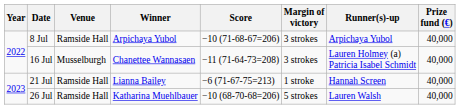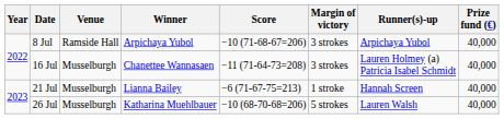 <table class=wikitable style="font-size:95%">
 <tr>
 <th>Year</th>
 <th>Date</th>
 <th>Venue</th>
 <th>Winner</th>
 <th>Score</th>
 <th>Margin of<br>victory</th>
 <th>Runner(s)-up</th>
 <th>Prize<br>fund (<a href='#'>€</a>)</th>
 </tr>
 <tr>
 <td rowspan=2 align=center><a href='#'>2022</a></td>
 <td>8 Jul</td>
 <td>Ramside Hall</td>
 <td> <a href='#'>Arpichaya Yubol</a></td>
 <td>−10 (71-68-67=206)</td>
 <td>3 strokes</td>
 <td> <a href='#'>Arpichaya Yubol</a></td>
 <td align=right>40,000</td>
 </tr>
 <tr>
 <td>16 Jul</td>
 <td>Musselburgh</td>
 <td> <a href='#'>Chanettee Wannasaen</a></td>
 <td>−11 (71-64-73=208)</td>
 <td>3 strokes</td>
 <td> <a href='#'>Lauren Holmey</a> (a)<br> <a href='#'>Patricia Isabel Schmidt</a></td>
 <td align=right>40,000</td>
 </tr>
 <tr>
 <td rowspan=2 align=center><a href='#'>2023</a></td>
 <td>21 Jul</td>
-<td>Ramside Hall</td>
+<td>Musselburgh</td>
 <td> <a href='#'>Lianna Bailey</a></td>
 <td>−6 (71-67-75=213)</td>
 <td>1 stroke</td>
 <td> <a href='#'>Hannah Screen</a></td>
 <td align=right>40,000</td>
 </tr>
 <tr>
 <td>26 Jul</td>
-<td>Ramside Hall</td>
+<td>Musselburgh</td>
 <td> <a href='#'>Katharina Muehlbauer</a></td>
 <td>−10 (68-70-68=206)</td>
 <td>5 strokes</td>
 <td> <a href='#'>Lauren Walsh</a></td>
 <td align=right>40,000</td>
 </tr>
 </table>
